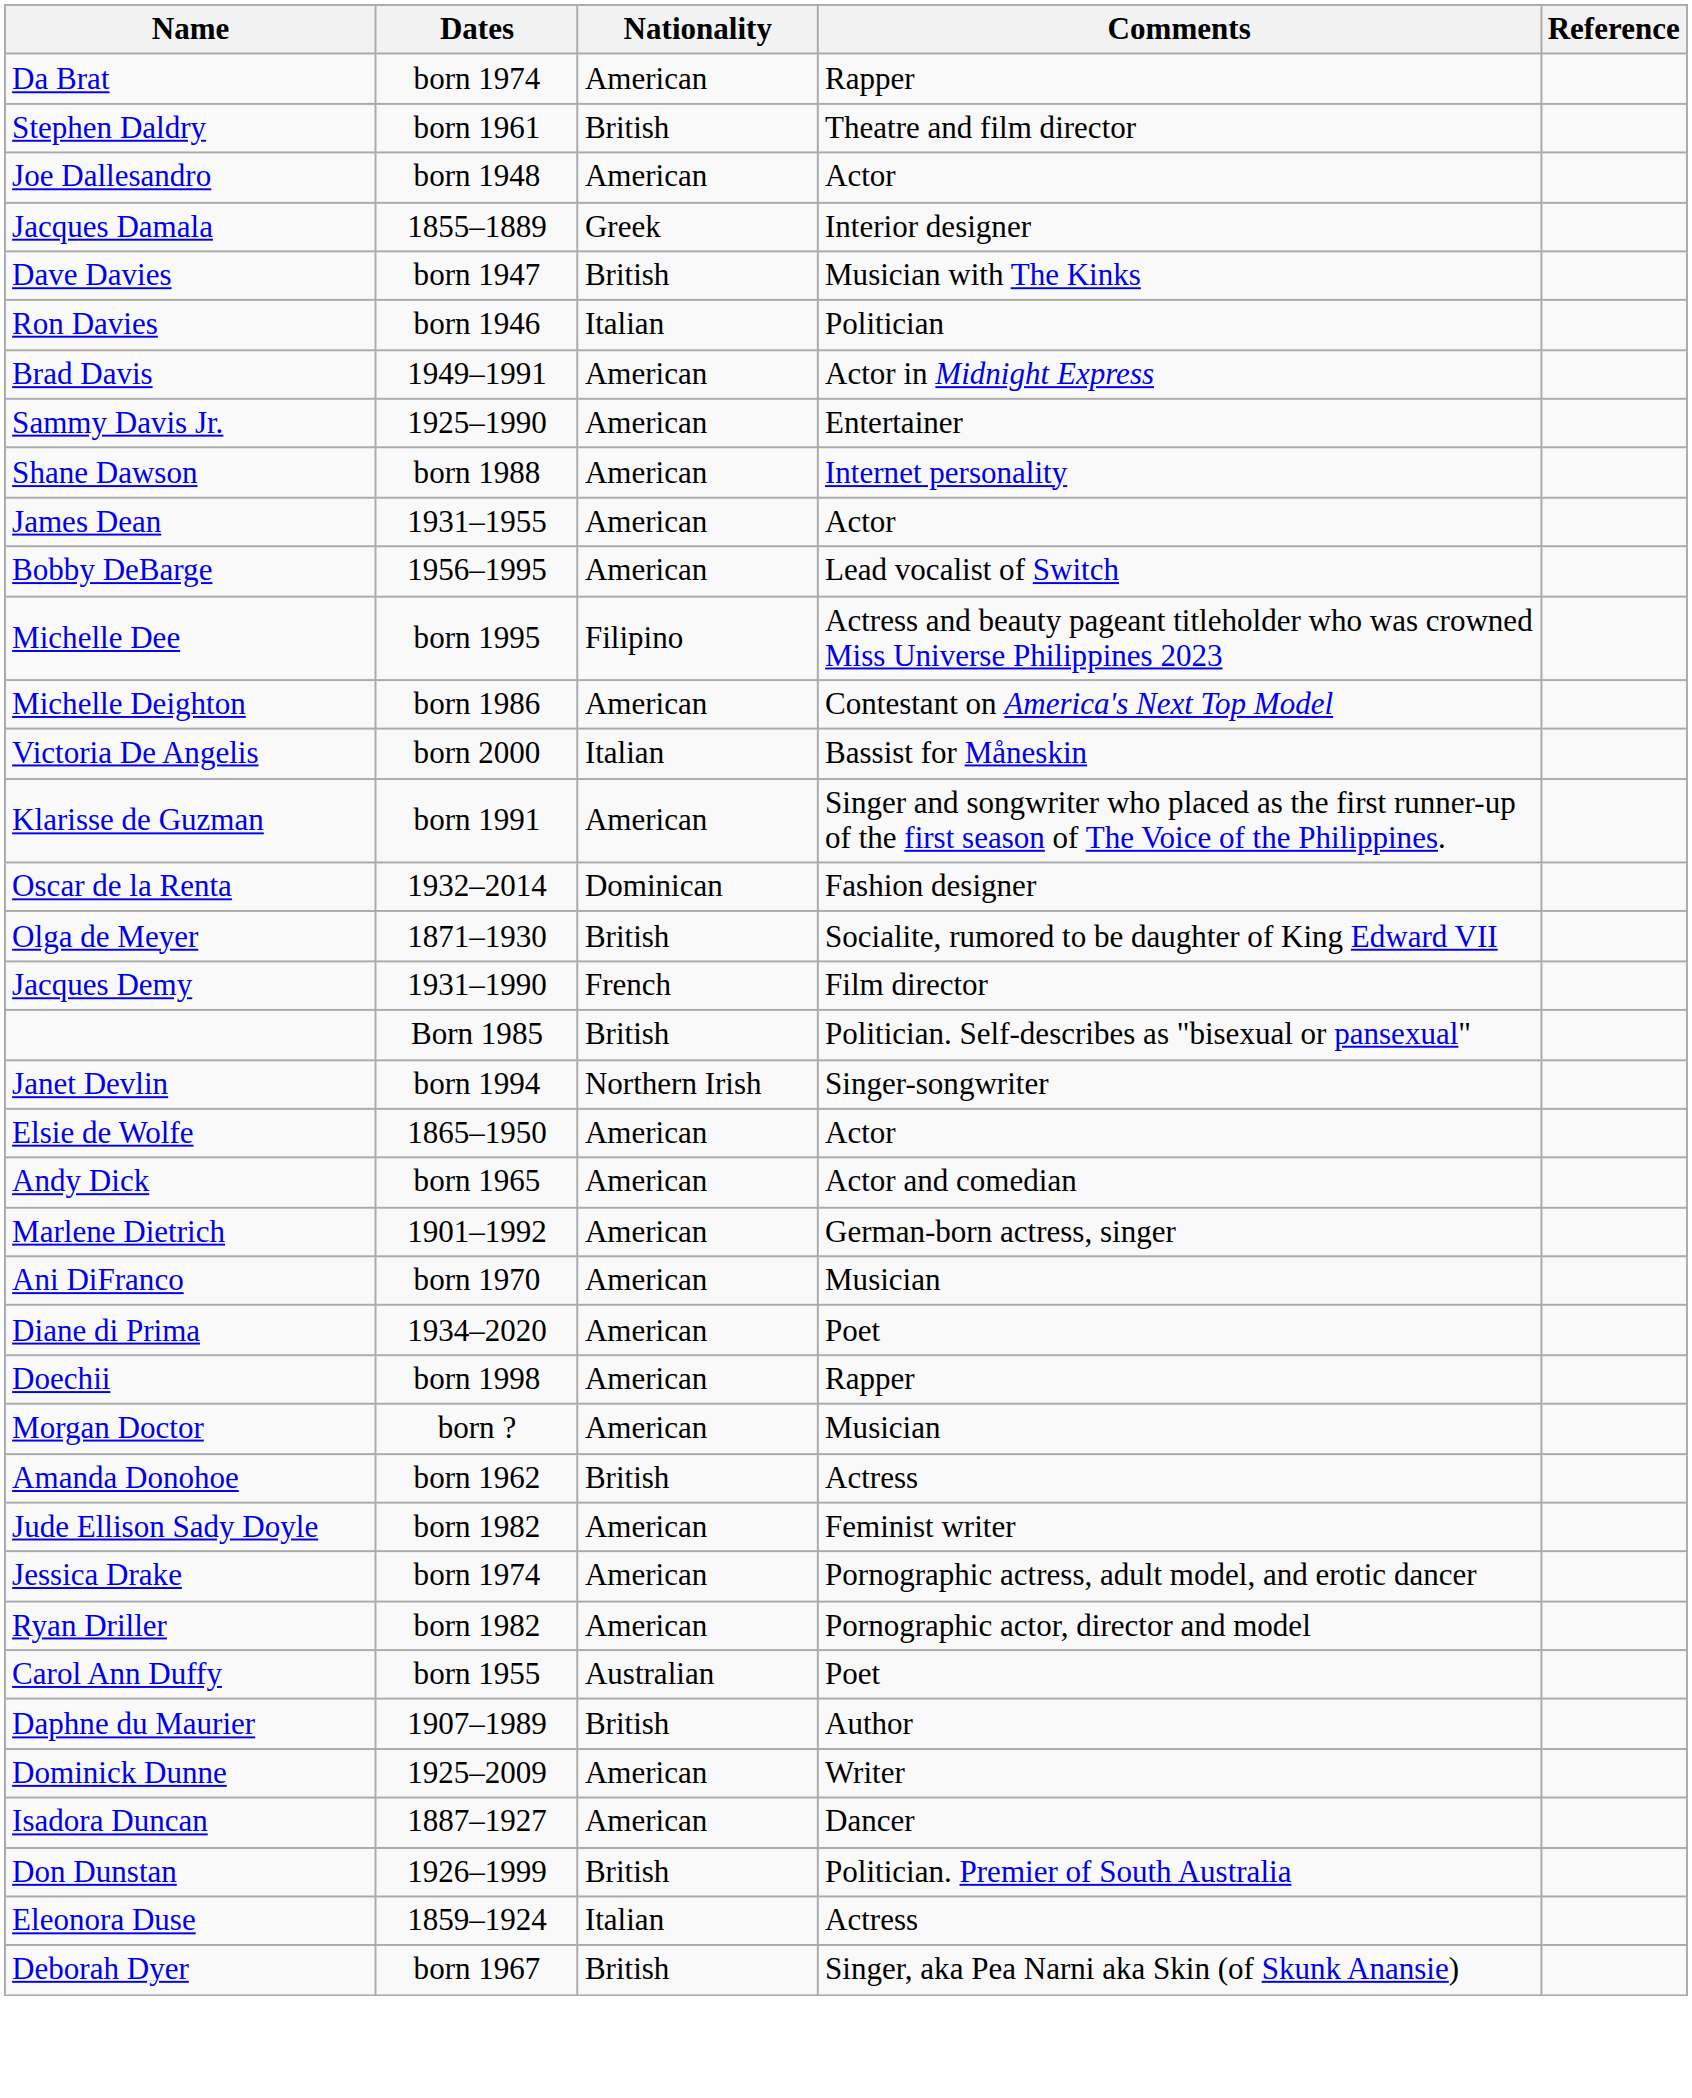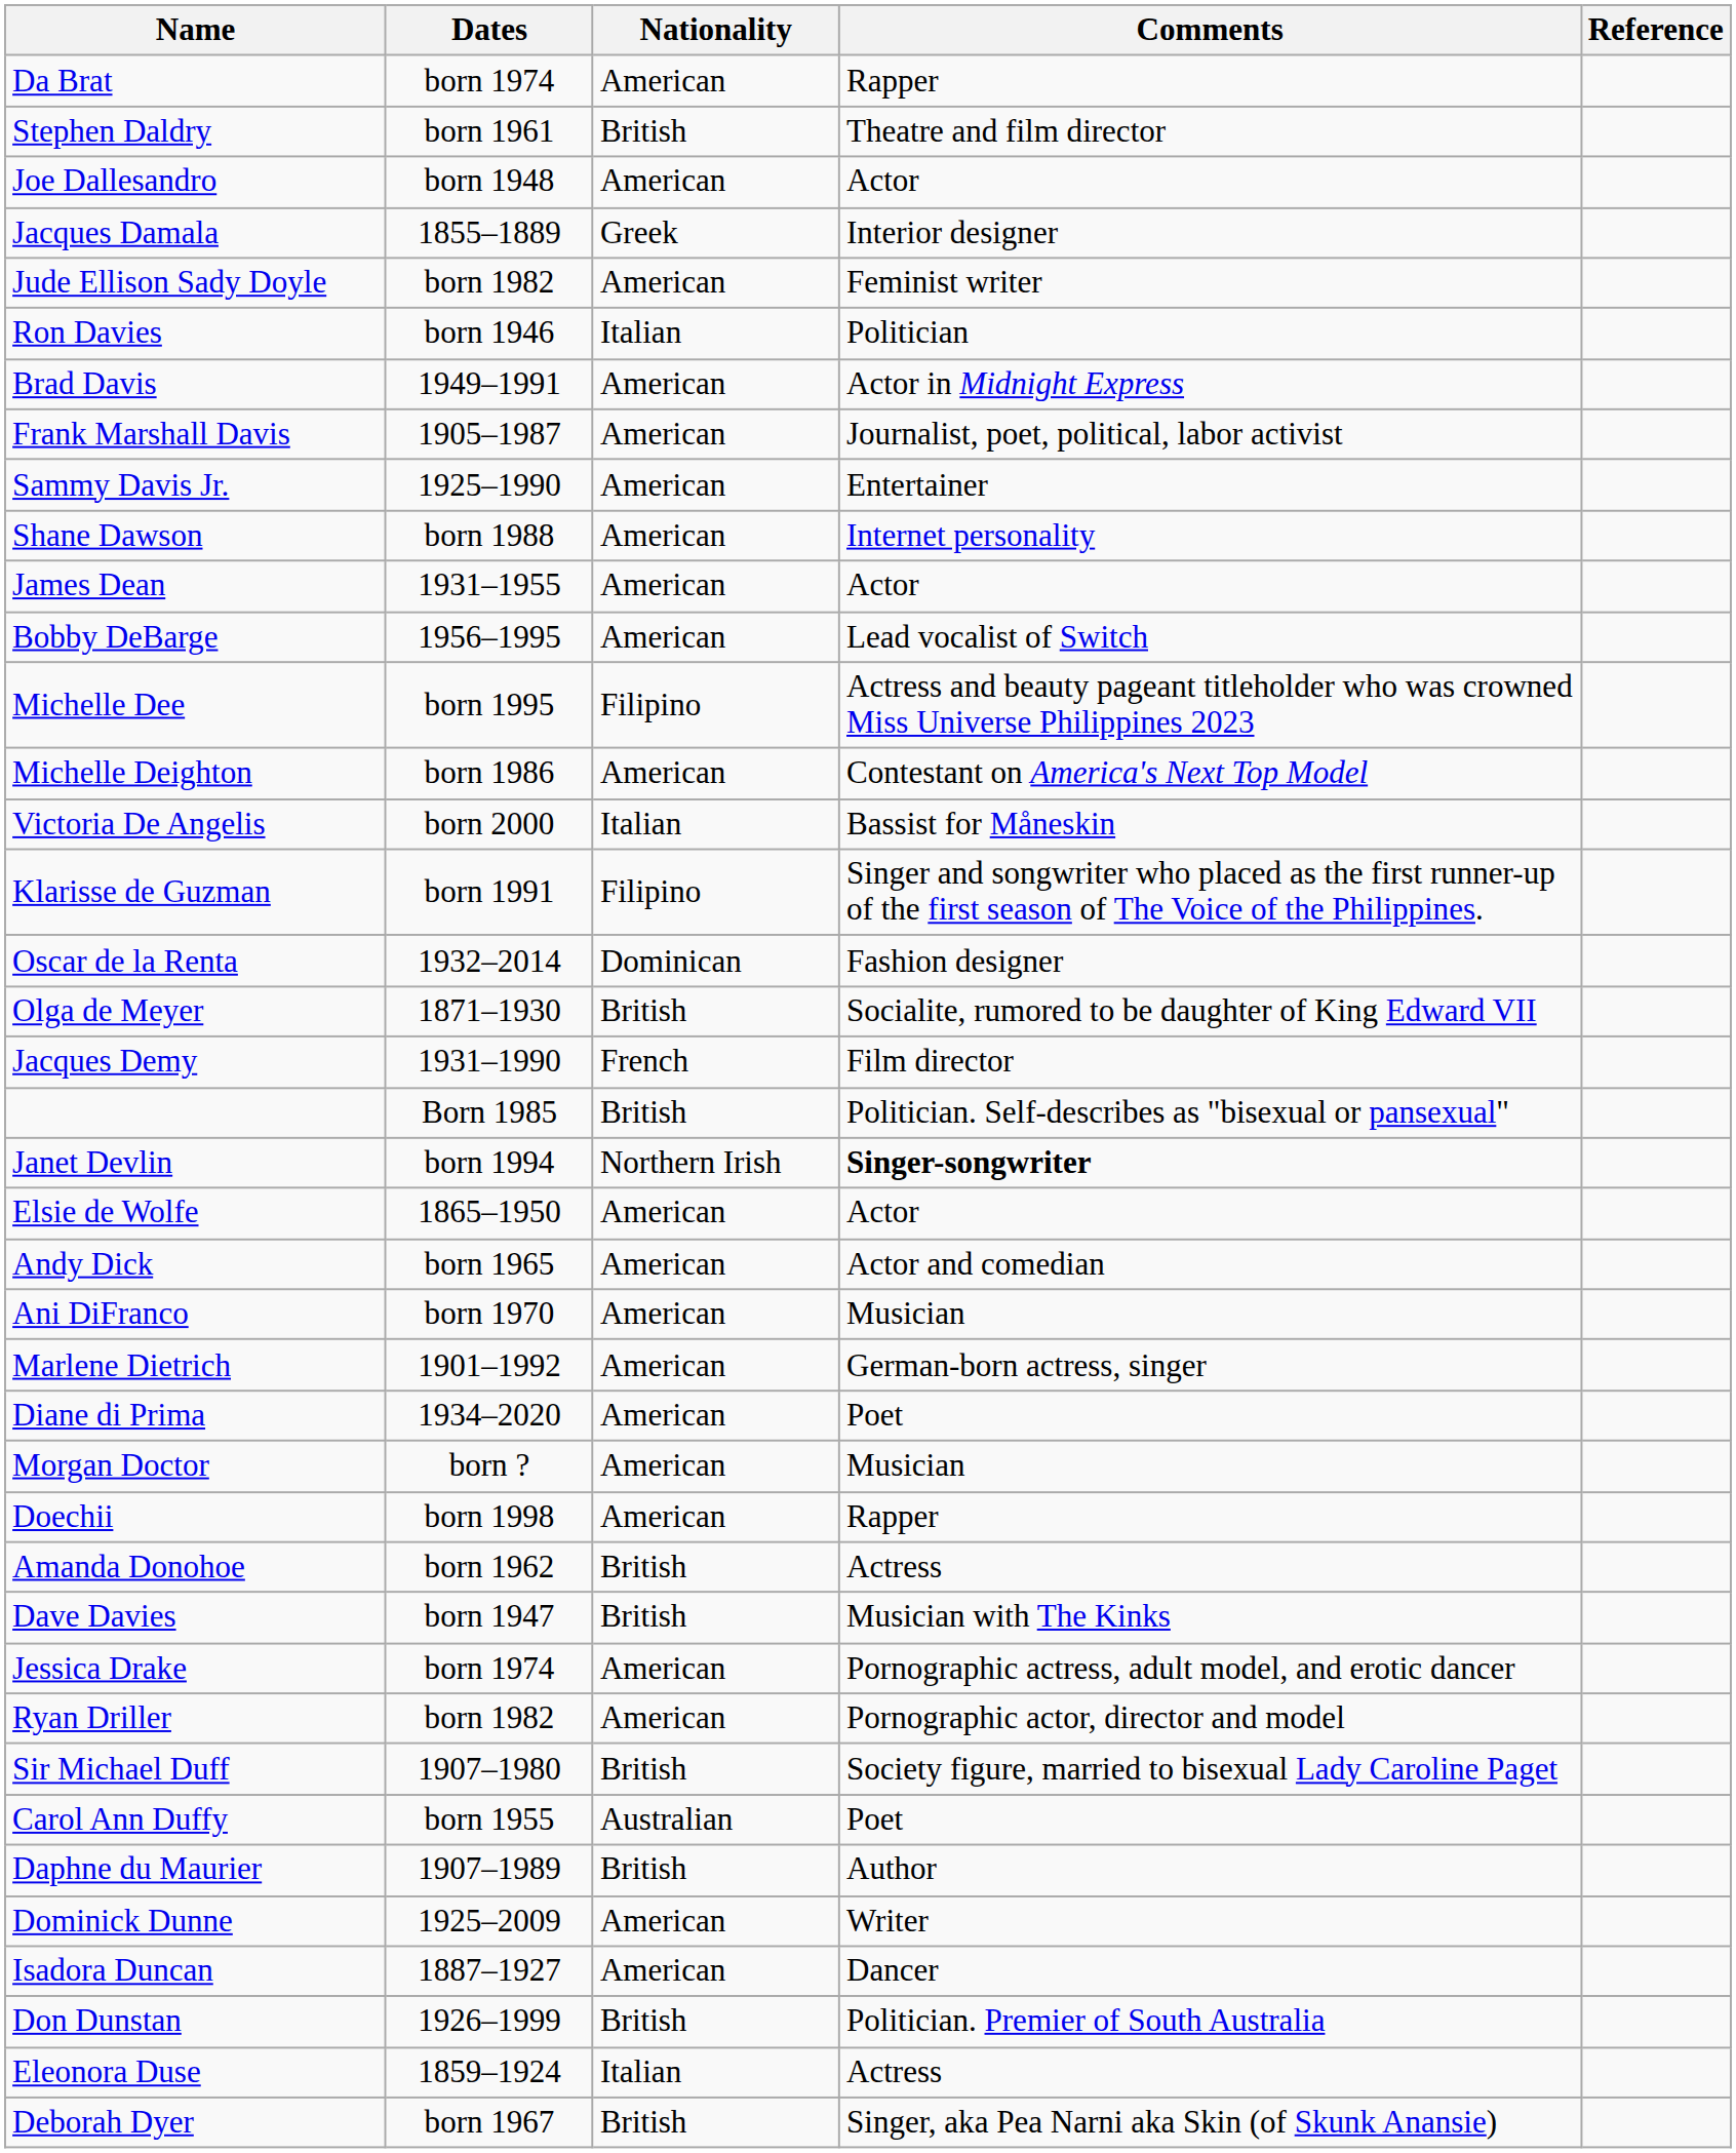 <table class="wikitable sortable plainrowheaders">
 <tr>
 <th style="width:24%;">Name</th>
 <th style="width:13%;">Dates</th>
 <th style="width:15%;">Nationality</th>
 <th style="width:50%;">Comments</th>
 <th style="width:3%;">Reference</th>
 </tr>
 <tr>
 <td><a href='#'>Da Brat</a></td>
 <td align=center>born 1974</td>
 <td>American</td>
 <td>Rapper</td>
 <td></td>
 </tr>
 <tr>
 <td><a href='#'>Stephen Daldry</a></td>
 <td align=center>born 1961</td>
 <td>British</td>
 <td>Theatre and film director</td>
 <td></td>
 </tr>
 <tr>
 <td><a href='#'>Joe Dallesandro</a></td>
 <td align=center>born 1948</td>
 <td>American</td>
 <td>Actor</td>
 <td></td>
 </tr>
 <tr>
 <td><a href='#'>Jacques Damala</a></td>
 <td align=center>1855–1889</td>
 <td>Greek</td>
 <td>Interior designer</td>
 <td></td>
 </tr>
 <tr>
-<td><a href='#'>Dave Davies</a></td>
-<td align=center>born 1947</td>
-<td>British</td>
-<td>Musician with <a href='#'>The Kinks</a></td>
+<td><a href='#'>Jude Ellison Sady Doyle</a></td>
+<td align=center>born 1982</td>
+<td>American</td>
+<td>Feminist writer</td>
 <td></td>
 </tr>
 <tr>
 <td><a href='#'>Ron Davies</a></td>
 <td align=center>born 1946</td>
 <td>Italian</td>
 <td>Politician</td>
 <td></td>
 </tr>
 <tr>
 <td><a href='#'>Brad Davis</a></td>
 <td align=center>1949–1991</td>
 <td>American</td>
 <td>Actor in <em><a href='#'>Midnight Express</a></em></td>
+<td></td>
+</tr>
+<tr>
+<td><a href='#'>Frank Marshall Davis</a></td>
+<td align=center>1905–1987</td>
+<td>American</td>
+<td>Journalist, poet, political, labor activist</td>
 <td></td>
 </tr>
 <tr>
 <td><a href='#'>Sammy Davis Jr.</a></td>
 <td align=center>1925–1990</td>
 <td>American</td>
 <td>Entertainer</td>
 <td></td>
 </tr>
 <tr>
 <td><a href='#'>Shane Dawson</a></td>
 <td align=center>born 1988</td>
 <td>American</td>
 <td><a href='#'>Internet personality</a></td>
 <td></td>
 </tr>
 <tr>
 <td><a href='#'>James Dean</a></td>
 <td align=center>1931–1955</td>
 <td>American</td>
 <td>Actor</td>
 <td></td>
 </tr>
 <tr>
 <td><a href='#'>Bobby DeBarge</a></td>
 <td align=center>1956–1995</td>
 <td>American</td>
 <td>Lead vocalist of <a href='#'>Switch</a></td>
 <td></td>
 </tr>
 <tr>
 <td><a href='#'>Michelle Dee</a></td>
 <td align=center>born 1995</td>
 <td>Filipino</td>
 <td>Actress and beauty pageant titleholder who was crowned <a href='#'>Miss Universe Philippines 2023</a></td>
 <td></td>
 </tr>
 <tr>
 <td><a href='#'>Michelle Deighton</a></td>
 <td align=center>born 1986</td>
 <td>American</td>
 <td>Contestant on <em><a href='#'>America's Next Top Model</a></em></td>
 <td></td>
 </tr>
 <tr>
 <td><a href='#'>Victoria De Angelis</a></td>
 <td align="center">born 2000</td>
 <td>Italian</td>
 <td>Bassist for <a href='#'>Måneskin</a></td>
 <td></td>
 </tr>
 <tr>
 <td><a href='#'>Klarisse de Guzman</a></td>
 <td align="center">born 1991</td>
-<td>American</td>
+<td>Filipino</td>
 <td>Singer and songwriter who placed as the first runner-up of the <a href='#'>first season</a> of <a href='#'>The Voice of the Philippines</a>.</td>
 <td></td>
 </tr>
 <tr>
 <td><a href='#'>Oscar de la Renta</a></td>
 <td align=center>1932–2014</td>
 <td>Dominican</td>
 <td>Fashion designer</td>
 <td></td>
 </tr>
 <tr>
 <td><a href='#'>Olga de Meyer</a></td>
 <td align=center>1871–1930</td>
 <td>British</td>
 <td>Socialite, rumored to be daughter of King <a href='#'>Edward VII</a></td>
 <td></td>
 </tr>
 <tr>
 <td><a href='#'>Jacques Demy</a></td>
 <td align=center>1931–1990</td>
 <td>French</td>
 <td>Film director</td>
 <td></td>
 </tr>
 <tr>
 <td></td>
 <td align=center>Born 1985</td>
 <td>British</td>
 <td>Politician. Self-describes as "bisexual or <a href='#'>pansexual</a>"</td>
 <td></td>
 </tr>
 <tr>
 <td><a href='#'>Janet Devlin</a></td>
 <td align=center>born 1994</td>
 <td>Northern Irish</td>
-<td>Singer-songwriter</td>
+<td><strong>Singer-songwriter</strong></td>
 <td></td>
 </tr>
 <tr>
 <td><a href='#'>Elsie de Wolfe</a></td>
 <td align=center>1865–1950</td>
 <td>American</td>
 <td>Actor</td>
 <td></td>
 </tr>
 <tr>
 <td><a href='#'>Andy Dick</a></td>
 <td align=center>born 1965</td>
 <td>American</td>
 <td>Actor and comedian</td>
 <td></td>
 </tr>
 <tr>
+<td><a href='#'>Ani DiFranco</a></td>
+<td align=center>born 1970</td>
+<td>American</td>
+<td>Musician</td>
+<td></td>
+</tr>
+<tr>
 <td><a href='#'>Marlene Dietrich</a></td>
 <td align=center>1901–1992</td>
 <td>American</td>
 <td>German-born actress, singer</td>
-<td></td>
-</tr>
-<tr>
-<td><a href='#'>Ani DiFranco</a></td>
-<td align=center>born 1970</td>
-<td>American</td>
-<td>Musician</td>
 <td></td>
 </tr>
 <tr>
 <td><a href='#'>Diane di Prima</a></td>
 <td align=center>1934–2020</td>
 <td>American</td>
 <td>Poet</td>
 <td></td>
 </tr>
 <tr>
+<td><a href='#'>Morgan Doctor</a></td>
+<td align=center>born ?</td>
+<td>American</td>
+<td>Musician</td>
+<td></td>
+</tr>
+<tr>
 <td><a href='#'>Doechii</a></td>
 <td align=center>born 1998</td>
 <td>American</td>
 <td>Rapper</td>
-<td></td>
-</tr>
-<tr>
-<td><a href='#'>Morgan Doctor</a></td>
-<td align=center>born ?</td>
-<td>American</td>
-<td>Musician</td>
 <td></td>
 </tr>
 <tr>
 <td><a href='#'>Amanda Donohoe</a></td>
 <td align=center>born 1962</td>
 <td>British</td>
 <td>Actress</td>
 <td></td>
 </tr>
 <tr>
-<td><a href='#'>Jude Ellison Sady Doyle</a></td>
-<td align=center>born 1982</td>
-<td>American</td>
-<td>Feminist writer</td>
+<td><a href='#'>Dave Davies</a></td>
+<td align=center>born 1947</td>
+<td>British</td>
+<td>Musician with <a href='#'>The Kinks</a></td>
 <td></td>
 </tr>
 <tr>
 <td><a href='#'>Jessica Drake</a></td>
 <td align=center>born 1974</td>
 <td>American</td>
 <td>Pornographic actress, adult model, and erotic dancer</td>
 <td></td>
 </tr>
 <tr>
 <td><a href='#'>Ryan Driller</a></td>
 <td align=center>born 1982</td>
 <td>American</td>
 <td>Pornographic actor, director and model</td>
+<td></td>
+</tr>
+<tr>
+<td><a href='#'>Sir Michael Duff</a></td>
+<td align=center>1907–1980</td>
+<td>British</td>
+<td>Society figure, married to bisexual <a href='#'>Lady Caroline Paget</a></td>
 <td></td>
 </tr>
 <tr>
 <td><a href='#'>Carol Ann Duffy</a></td>
 <td align=center>born 1955</td>
 <td>Australian</td>
 <td>Poet</td>
 <td></td>
 </tr>
 <tr>
 <td><a href='#'>Daphne du Maurier</a></td>
 <td align=center>1907–1989</td>
 <td>British</td>
 <td>Author</td>
 <td></td>
 </tr>
 <tr>
 <td><a href='#'>Dominick Dunne</a></td>
 <td align=center>1925–2009</td>
 <td>American</td>
 <td>Writer</td>
 <td></td>
 </tr>
 <tr>
 <td><a href='#'>Isadora Duncan</a></td>
 <td align=center>1887–1927</td>
 <td>American</td>
 <td>Dancer</td>
 <td></td>
 </tr>
 <tr>
 <td><a href='#'>Don Dunstan</a></td>
 <td align=center>1926–1999</td>
 <td>British</td>
 <td>Politician. <a href='#'>Premier of South Australia</a></td>
 <td></td>
 </tr>
 <tr>
 <td><a href='#'>Eleonora Duse</a></td>
 <td align=center>1859–1924</td>
 <td>Italian</td>
 <td>Actress</td>
 <td></td>
 </tr>
 <tr>
 <td><a href='#'>Deborah Dyer</a></td>
 <td align=center>born 1967</td>
 <td>British</td>
 <td>Singer, aka Pea Narni aka Skin (of <a href='#'>Skunk Anansie</a>)</td>
 <td></td>
 </tr>
 </table>
